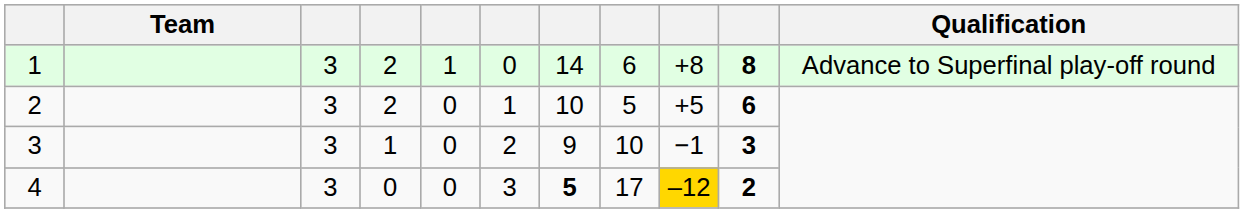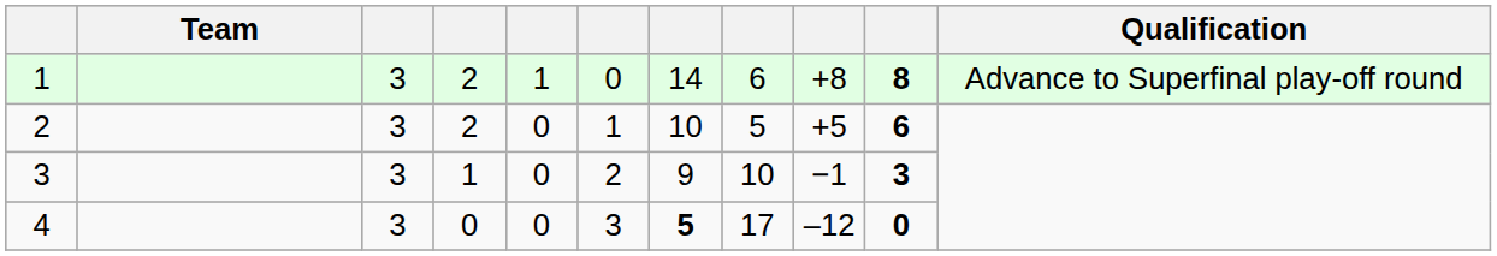 <table class="wikitable" style="text-align: center; font-size: 100%;">
 <tr>
 <th width="30"></th>
 <th width="140">Team</th>
 <th width="30"></th>
 <th width="30"></th>
 <th width="30"></th>
 <th width="30"></th>
 <th width="30"></th>
 <th width="30"></th>
 <th width="30"></th>
 <th width="30"></th>
 <th width="280">Qualification</th>
 </tr>
 <tr style="background-color:  #e1ffe3;">
 <td>1</td>
 <td align=left><strong></strong></td>
 <td>3</td>
 <td>2</td>
 <td>1</td>
 <td>0</td>
 <td>14</td>
 <td>6</td>
 <td>+8</td>
 <td><strong>8</strong></td>
 <td>Advance to Superfinal play-off round</td>
 </tr>
 <tr>
 <td>2</td>
 <td align=left></td>
 <td>3</td>
 <td>2</td>
 <td>0</td>
 <td>1</td>
 <td>10</td>
 <td>5</td>
 <td>+5</td>
 <td><strong>6</strong></td>
 <td rowspan="3"></td>
 </tr>
 <tr>
 <td>3</td>
 <td align=left></td>
 <td>3</td>
 <td>1</td>
 <td>0</td>
 <td>2</td>
 <td>9</td>
 <td>10</td>
 <td>−1</td>
 <td><strong>3</strong></td>
 </tr>
 <tr>
 <td>4</td>
 <td align=left></td>
 <td>3</td>
 <td>0</td>
 <td>0</td>
 <td>3</td>
 <td><strong>5</strong></td>
 <td>17</td>
-<td style="background: gold;">–12</td>
-<td><strong>2</strong></td>
+<td>–12</td>
+<td><strong>0</strong></td>
 </tr>
 </table>
